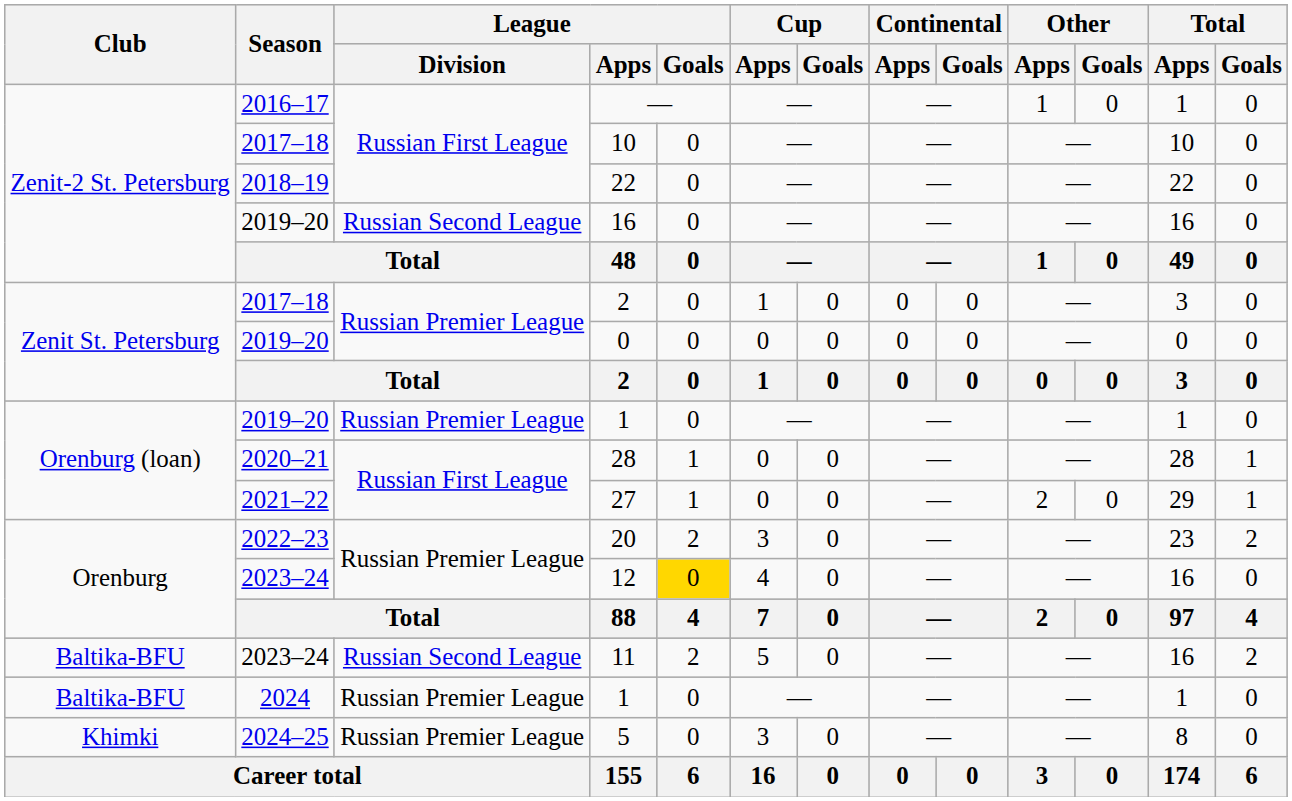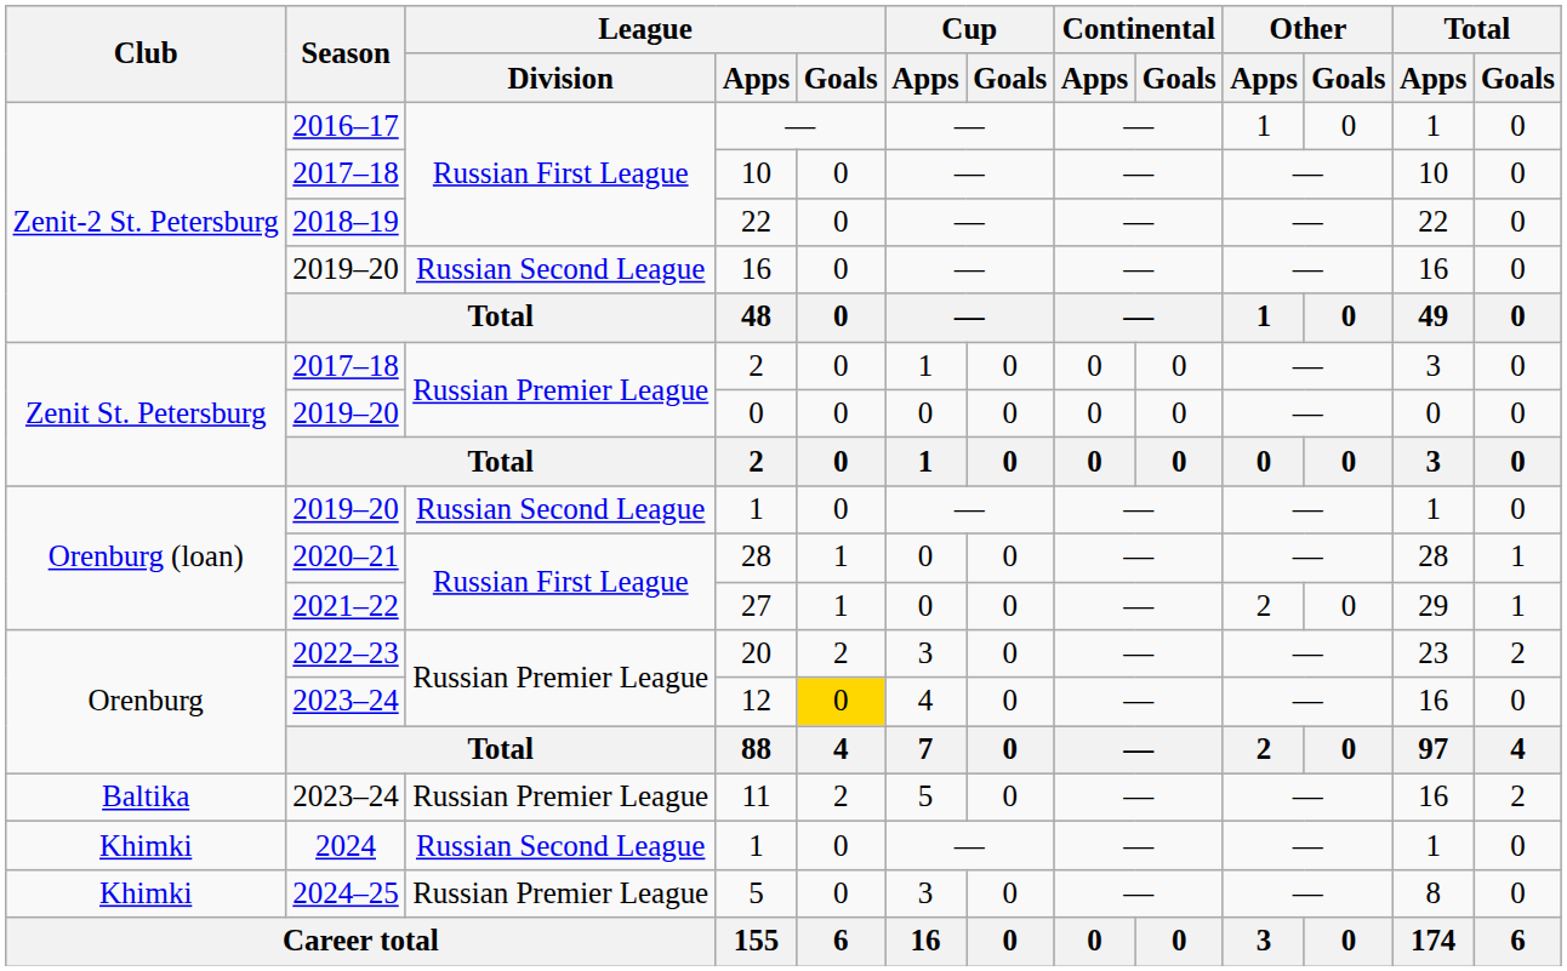 <table class="wikitable" style="text-align: center;">
 <tr>
 <th rowspan=2>Club</th>
 <th rowspan=2>Season</th>
 <th colspan=3>League</th>
 <th colspan=2>Cup</th>
 <th colspan=2>Continental</th>
 <th colspan=2>Other</th>
 <th colspan=2>Total</th>
 </tr>
 <tr>
 <th>Division</th>
 <th>Apps</th>
 <th>Goals</th>
 <th>Apps</th>
 <th>Goals</th>
 <th>Apps</th>
 <th>Goals</th>
 <th>Apps</th>
 <th>Goals</th>
 <th>Apps</th>
 <th>Goals</th>
 </tr>
 <tr>
 <td rowspan="5"><a href='#'>Zenit-2 St. Petersburg</a></td>
 <td><a href='#'>2016–17</a></td>
 <td rowspan="3"><a href='#'>Russian First League</a></td>
 <td colspan="2">—</td>
 <td colspan="2">—</td>
 <td colspan="2">—</td>
 <td>1</td>
 <td>0</td>
 <td>1</td>
 <td>0</td>
 </tr>
 <tr>
 <td><a href='#'>2017–18</a></td>
 <td>10</td>
 <td>0</td>
 <td colspan="2">—</td>
 <td colspan="2">—</td>
 <td colspan="2">—</td>
 <td>10</td>
 <td>0</td>
 </tr>
 <tr>
 <td><a href='#'>2018–19</a></td>
 <td>22</td>
 <td>0</td>
 <td colspan="2">—</td>
 <td colspan="2">—</td>
 <td colspan="2">—</td>
 <td>22</td>
 <td>0</td>
 </tr>
 <tr>
 <td>2019–20</td>
 <td><a href='#'>Russian Second League</a></td>
 <td>16</td>
 <td>0</td>
 <td colspan="2">—</td>
 <td colspan="2">—</td>
 <td colspan="2">—</td>
 <td>16</td>
 <td>0</td>
 </tr>
 <tr>
 <th colspan="2">Total</th>
 <th>48</th>
 <th>0</th>
 <th colspan="2">—</th>
 <th colspan="2">—</th>
 <th>1</th>
 <th>0</th>
 <th>49</th>
 <th>0</th>
 </tr>
 <tr>
 <td rowspan="3"><a href='#'>Zenit St. Petersburg</a></td>
 <td><a href='#'>2017–18</a></td>
 <td rowspan="2"><a href='#'>Russian Premier League</a></td>
 <td>2</td>
 <td>0</td>
 <td>1</td>
 <td>0</td>
 <td>0</td>
 <td>0</td>
 <td colspan="2">—</td>
 <td>3</td>
 <td>0</td>
 </tr>
 <tr>
 <td><a href='#'>2019–20</a></td>
 <td>0</td>
 <td>0</td>
 <td>0</td>
 <td>0</td>
 <td>0</td>
 <td>0</td>
 <td colspan="2">—</td>
 <td>0</td>
 <td>0</td>
 </tr>
 <tr>
 <th colspan="2">Total</th>
 <th>2</th>
 <th>0</th>
 <th>1</th>
 <th>0</th>
 <th>0</th>
 <th>0</th>
 <th>0</th>
 <th>0</th>
 <th>3</th>
 <th>0</th>
 </tr>
 <tr>
 <td rowspan="3"><a href='#'>Orenburg</a> (loan)</td>
 <td><a href='#'>2019–20</a></td>
-<td><a href='#'>Russian Premier League</a></td>
+<td><a href='#'>Russian Second League</a></td>
 <td>1</td>
 <td>0</td>
 <td colspan="2">—</td>
 <td colspan="2">—</td>
 <td colspan="2">—</td>
 <td>1</td>
 <td>0</td>
 </tr>
 <tr>
 <td><a href='#'>2020–21</a></td>
 <td rowspan="2"><a href='#'>Russian First League</a></td>
 <td>28</td>
 <td>1</td>
 <td>0</td>
 <td>0</td>
 <td colspan="2">—</td>
 <td colspan="2">—</td>
 <td>28</td>
 <td>1</td>
 </tr>
 <tr>
 <td><a href='#'>2021–22</a></td>
 <td>27</td>
 <td>1</td>
 <td>0</td>
 <td>0</td>
 <td colspan="2">—</td>
 <td>2</td>
 <td>0</td>
 <td>29</td>
 <td>1</td>
 </tr>
 <tr>
 <td rowspan="3">Orenburg</td>
 <td><a href='#'>2022–23</a></td>
 <td rowspan="2">Russian Premier League</td>
 <td>20</td>
 <td>2</td>
 <td>3</td>
 <td>0</td>
 <td colspan="2">—</td>
 <td colspan="2">—</td>
 <td>23</td>
 <td>2</td>
 </tr>
 <tr>
 <td><a href='#'>2023–24</a></td>
 <td>12</td>
 <td style="background: gold;">0</td>
 <td>4</td>
 <td>0</td>
 <td colspan="2">—</td>
 <td colspan="2">—</td>
 <td>16</td>
 <td>0</td>
 </tr>
 <tr>
 <th colspan="2">Total</th>
 <th>88</th>
 <th>4</th>
 <th>7</th>
 <th>0</th>
 <th colspan="2">—</th>
 <th>2</th>
 <th>0</th>
 <th>97</th>
 <th>4</th>
 </tr>
 <tr>
-<td><a href='#'>Baltika-BFU</a></td>
+<td><a href='#'>Baltika</a></td>
 <td>2023–24</td>
-<td><a href='#'>Russian Second League</a></td>
+<td>Russian Premier League</td>
 <td>11</td>
 <td>2</td>
 <td>5</td>
 <td>0</td>
 <td colspan="2">—</td>
 <td colspan="2">—</td>
 <td>16</td>
 <td>2</td>
 </tr>
 <tr>
-<td><a href='#'>Baltika-BFU</a></td>
+<td><a href='#'>Khimki</a></td>
 <td><a href='#'>2024</a></td>
-<td>Russian Premier League</td>
+<td><a href='#'>Russian Second League</a></td>
 <td>1</td>
 <td>0</td>
 <td colspan="2">—</td>
 <td colspan="2">—</td>
 <td colspan="2">—</td>
 <td>1</td>
 <td>0</td>
 </tr>
 <tr>
 <td><a href='#'>Khimki</a></td>
 <td><a href='#'>2024–25</a></td>
 <td>Russian Premier League</td>
 <td>5</td>
 <td>0</td>
 <td>3</td>
 <td>0</td>
 <td colspan="2">—</td>
 <td colspan="2">—</td>
 <td>8</td>
 <td>0</td>
 </tr>
 <tr>
 <th colspan="3">Career total</th>
 <th>155</th>
 <th>6</th>
 <th>16</th>
 <th>0</th>
 <th>0</th>
 <th>0</th>
 <th>3</th>
 <th>0</th>
 <th>174</th>
 <th>6</th>
 </tr>
 </table>
